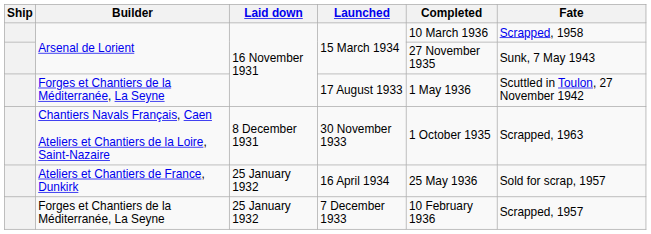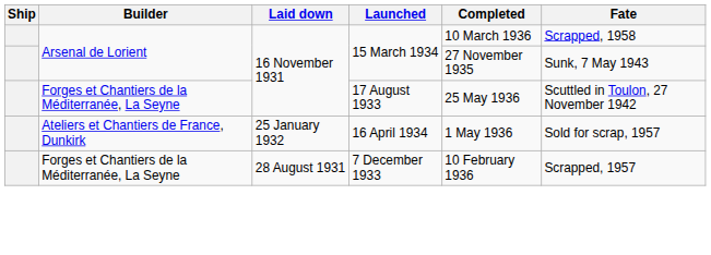 <table class="wikitable plainrowheaders">
 <tr>
 <th scope="col">Ship</th>
 <th scope="col">Builder </th>
 <th scope="col"><a href='#'>Laid down</a></th>
 <th scope="col"><a href='#'>Launched</a></th>
 <th scope="col">Completed </th>
 <th scope="col">Fate </th>
 </tr>
 <tr>
 <th scope="row"></th>
 <td rowspan=2><a href='#'>Arsenal de Lorient</a></td>
 <td rowspan=3>16 November 1931</td>
 <td rowspan=2>15 March 1934</td>
 <td>10 March 1936</td>
 <td><a href='#'>Scrapped</a>, 1958</td>
 </tr>
 <tr>
 <th scope="row"></th>
 <td>27 November 1935</td>
 <td>Sunk, 7 May 1943</td>
 </tr>
 <tr>
 <th scope="row"></th>
 <td><a href='#'>Forges et Chantiers de la Méditerranée</a>, <a href='#'>La Seyne</a></td>
 <td>17 August 1933</td>
-<td>1 May 1936</td>
+<td>25 May 1936</td>
 <td>Scuttled in <a href='#'>Toulon</a>, 27 November 1942</td>
-</tr>
-<tr>
-<th scope="row"></th>
-<td><a href='#'>Chantiers Navals Français</a>, <a href='#'>Caen</a><br><br><a href='#'>Ateliers et Chantiers de la Loire</a>, <a href='#'>Saint-Nazaire</a></td>
-<td>8 December 1931</td>
-<td>30 November 1933</td>
-<td>1 October 1935</td>
-<td>Scrapped, 1963</td>
 </tr>
 <tr>
 <th scope="row"></th>
 <td><a href='#'>Ateliers et Chantiers de France</a>, <a href='#'>Dunkirk</a></td>
 <td>25 January 1932</td>
 <td>16 April 1934</td>
-<td>25 May 1936</td>
+<td>1 May 1936</td>
 <td>Sold for scrap, 1957</td>
 </tr>
 <tr>
 <th scope="row"></th>
 <td>Forges et Chantiers de la Méditerranée, La Seyne</td>
-<td>25 January 1932</td>
+<td>28 August 1931</td>
 <td>7 December 1933</td>
 <td>10 February 1936</td>
 <td>Scrapped, 1957</td>
 </tr>
 </table>
